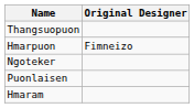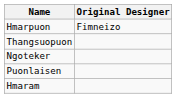 <table class="wikitable">
 <tr>
 <th>Name</th>
 <th>Original Designer</th>
 </tr>
 <tr>
+<td>Hmarpuon</td>
+<td>Fimneizo</td>
+</tr>
+<tr>
 <td>Thangsuopuon</td>
 <td></td>
-</tr>
-<tr>
-<td>Hmarpuon</td>
-<td>Fimneizo</td>
 </tr>
 <tr>
 <td>Ngoteker</td>
 <td></td>
 </tr>
 <tr>
 <td>Puonlaisen</td>
 <td></td>
 </tr>
 <tr>
 <td>Hmaram</td>
 <td></td>
 </tr>
 </table>
